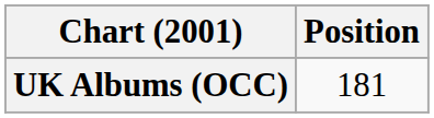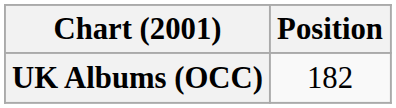 <table class="wikitable plainrowheaders" style="text-align:center">
 <tr>
 <th scope="col">Chart (2001)</th>
 <th scope="col">Position</th>
 </tr>
 <tr>
 <th scope="row">UK Albums (OCC)</th>
-<td>181</td>
+<td>182</td>
 </tr>
 </table>
